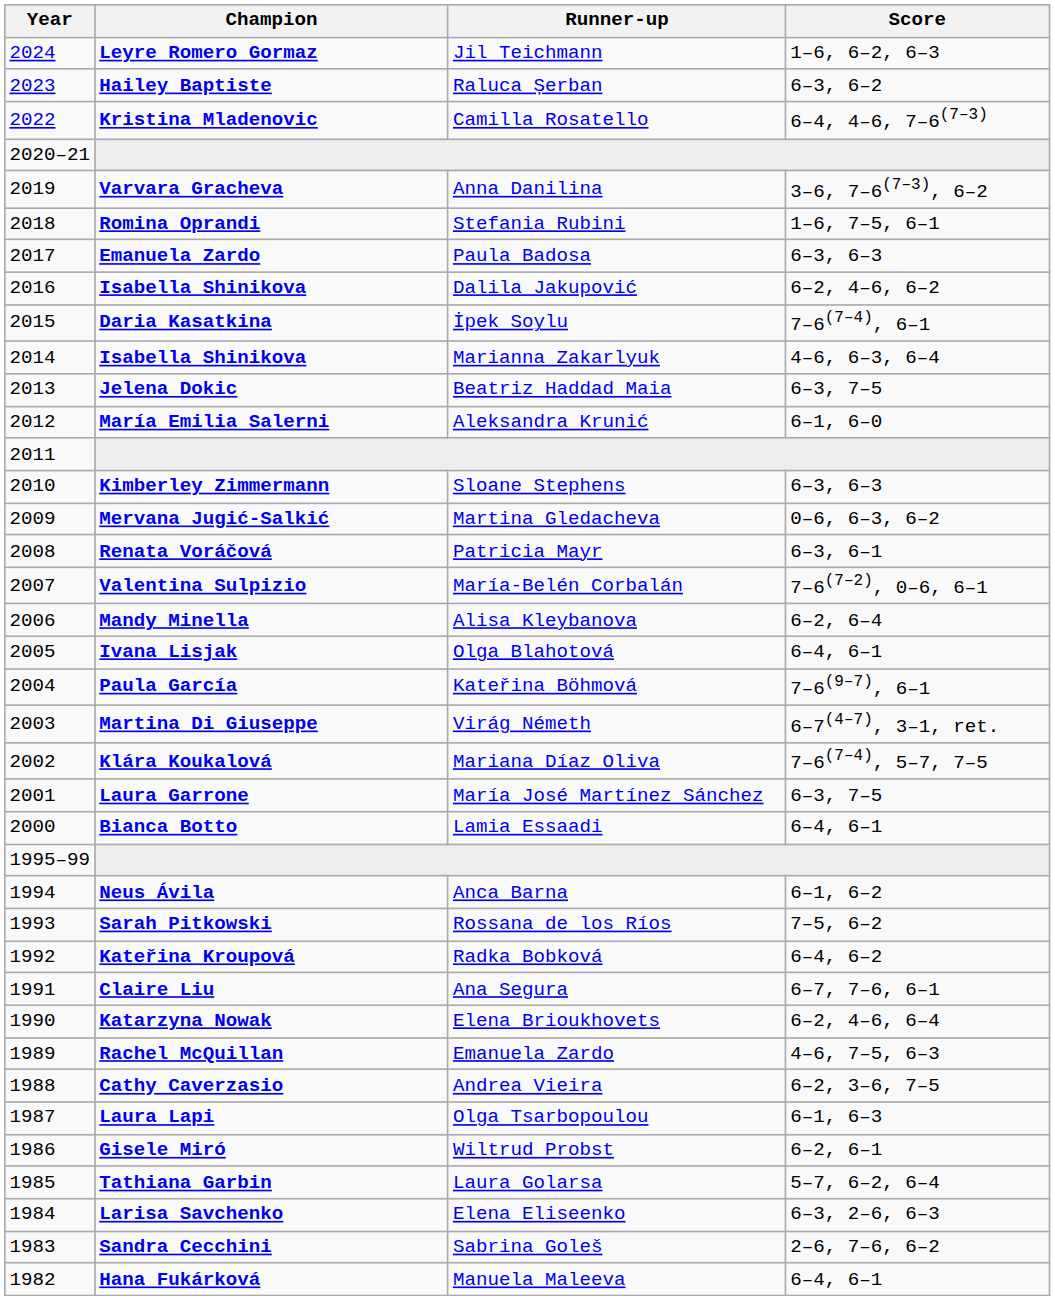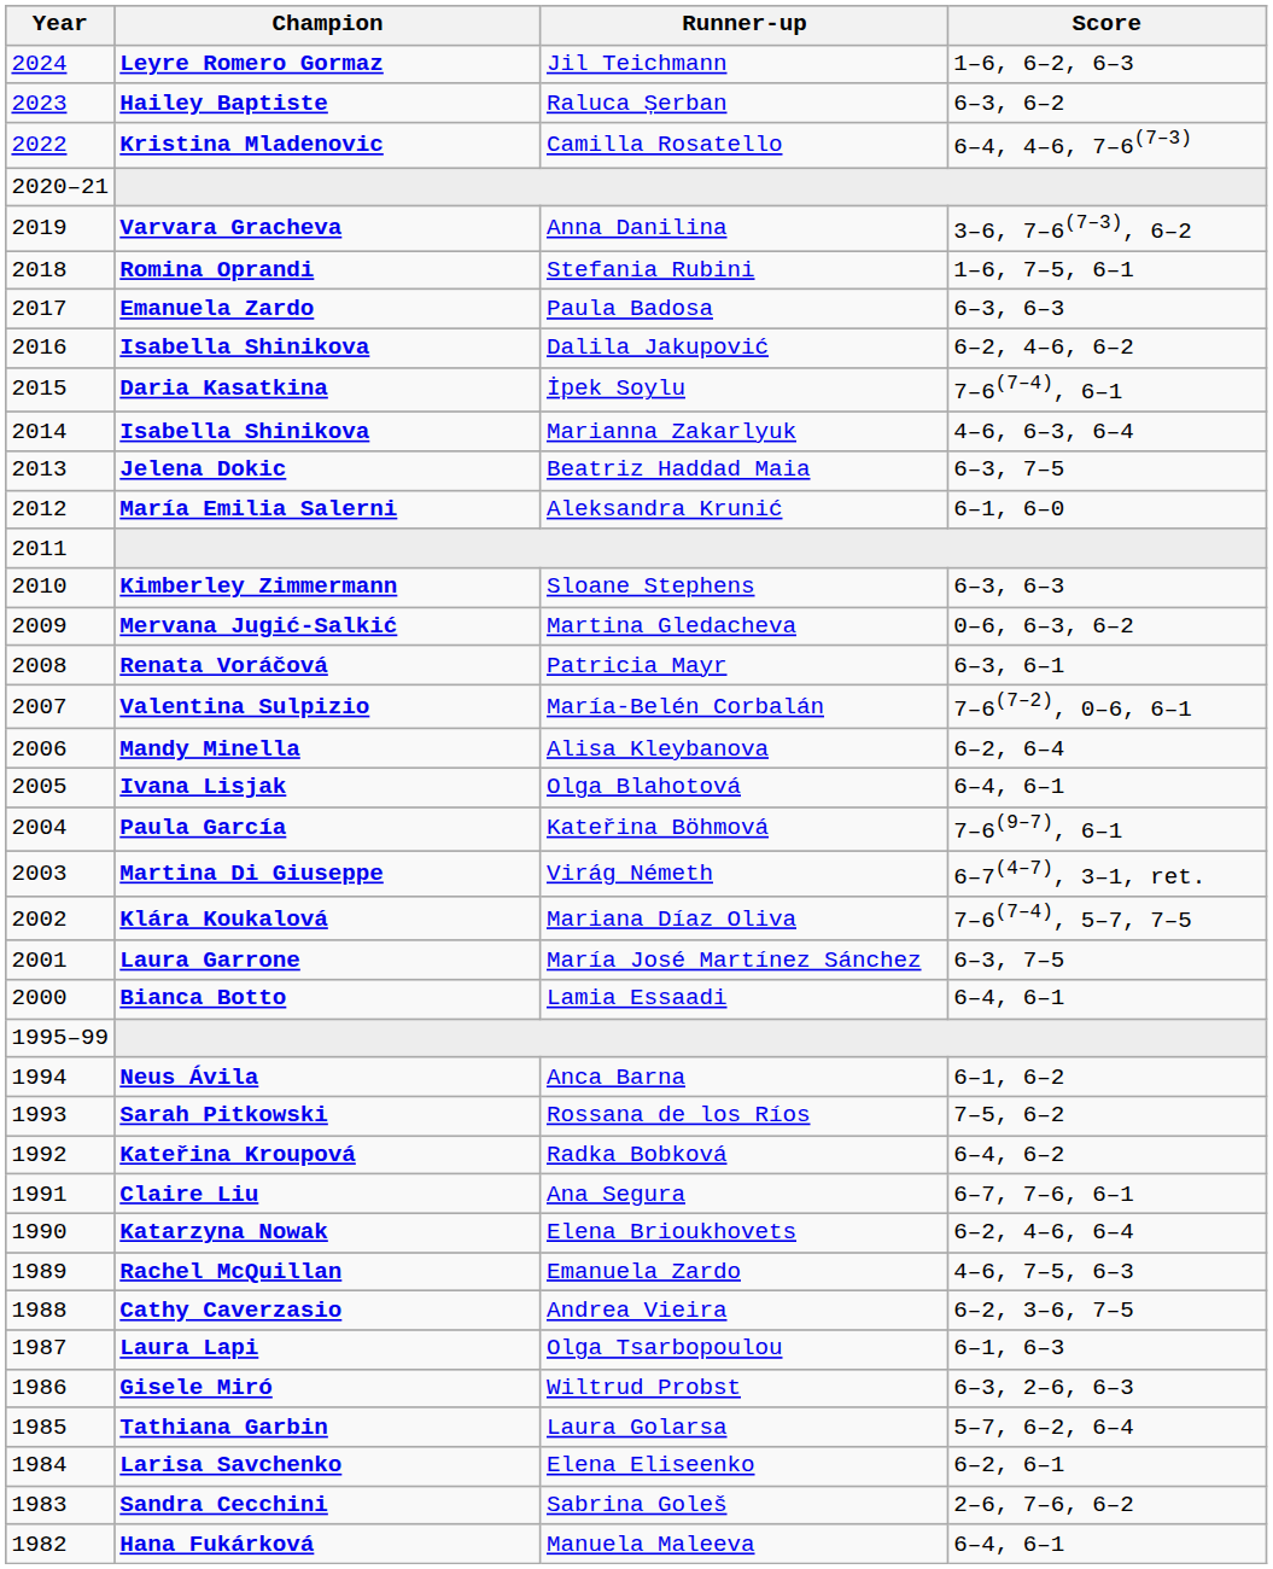 <table class="wikitable" style="font-size:90%">
 <tr>
 <th>Year</th>
 <th width="210">Champion</th>
 <th width="200">Runner-up</th>
 <th width="155">Score</th>
 </tr>
 <tr>
 <td><a href='#'>2024</a></td>
 <td><strong> <a href='#'>Leyre Romero Gormaz</a></strong></td>
 <td> <a href='#'>Jil Teichmann</a></td>
 <td>1–6, 6–2, 6–3</td>
 </tr>
 <tr>
 <td><a href='#'>2023</a></td>
 <td> <strong><a href='#'>Hailey Baptiste</a></strong></td>
 <td> <a href='#'>Raluca Șerban</a></td>
 <td>6–3, 6–2</td>
 </tr>
 <tr>
 <td><a href='#'>2022</a></td>
 <td> <strong><a href='#'>Kristina Mladenovic</a></strong></td>
 <td> <a href='#'>Camilla Rosatello</a></td>
 <td>6–4, 4–6, 7–6<sup>(7–3)</sup></td>
 </tr>
 <tr>
 <td>2020–21</td>
 <td colspan=3 bgcolor="#ededed"></td>
 </tr>
 <tr>
 <td>2019</td>
 <td> <strong><a href='#'>Varvara Gracheva</a></strong></td>
 <td> <a href='#'>Anna Danilina</a></td>
 <td>3–6, 7–6<sup>(7–3)</sup>, 6–2</td>
 </tr>
 <tr>
 <td>2018</td>
 <td> <strong><a href='#'>Romina Oprandi</a></strong></td>
 <td> <a href='#'>Stefania Rubini</a></td>
 <td>1–6, 7–5, 6–1</td>
 </tr>
 <tr>
 <td>2017</td>
 <td> <strong><a href='#'>Emanuela Zardo</a></strong></td>
 <td> <a href='#'>Paula Badosa</a></td>
 <td>6–3, 6–3</td>
 </tr>
 <tr>
 <td>2016</td>
 <td> <strong><a href='#'>Isabella Shinikova</a></strong></td>
 <td> <a href='#'>Dalila Jakupović</a></td>
 <td>6–2, 4–6, 6–2</td>
 </tr>
 <tr>
 <td>2015</td>
 <td> <strong><a href='#'>Daria Kasatkina</a></strong></td>
 <td> <a href='#'>İpek Soylu</a></td>
 <td>7–6<sup>(7–4)</sup>, 6–1</td>
 </tr>
 <tr>
 <td>2014</td>
 <td> <strong><a href='#'>Isabella Shinikova</a></strong></td>
 <td> <a href='#'>Marianna Zakarlyuk</a></td>
 <td>4–6, 6–3, 6–4</td>
 </tr>
 <tr>
 <td>2013</td>
 <td> <strong><a href='#'>Jelena Dokic</a></strong></td>
 <td> <a href='#'>Beatriz Haddad Maia</a></td>
 <td>6–3, 7–5</td>
 </tr>
 <tr>
 <td>2012</td>
 <td> <strong><a href='#'>María Emilia Salerni</a></strong></td>
 <td> <a href='#'>Aleksandra Krunić</a></td>
 <td>6–1, 6–0</td>
 </tr>
 <tr>
 <td>2011</td>
 <td colspan=3 bgcolor="#ededed"></td>
 </tr>
 <tr>
 <td>2010</td>
 <td> <strong><a href='#'>Kimberley Zimmermann</a></strong></td>
 <td> <a href='#'>Sloane Stephens</a></td>
 <td>6–3, 6–3</td>
 </tr>
 <tr>
 <td>2009</td>
 <td> <strong><a href='#'>Mervana Jugić-Salkić</a></strong></td>
 <td> <a href='#'>Martina Gledacheva</a></td>
 <td>0–6, 6–3, 6–2</td>
 </tr>
 <tr>
 <td>2008</td>
 <td> <strong><a href='#'>Renata Voráčová</a></strong></td>
 <td> <a href='#'>Patricia Mayr</a></td>
 <td>6–3, 6–1</td>
 </tr>
 <tr>
 <td>2007</td>
 <td> <strong><a href='#'>Valentina Sulpizio</a></strong></td>
 <td> <a href='#'>María-Belén Corbalán</a></td>
 <td>7–6<sup>(7–2)</sup>, 0–6, 6–1</td>
 </tr>
 <tr>
 <td>2006</td>
 <td> <strong><a href='#'>Mandy Minella</a></strong></td>
 <td> <a href='#'>Alisa Kleybanova</a></td>
 <td>6–2, 6–4</td>
 </tr>
 <tr>
 <td>2005</td>
 <td> <strong><a href='#'>Ivana Lisjak</a></strong></td>
 <td> <a href='#'>Olga Blahotová</a></td>
 <td>6–4, 6–1</td>
 </tr>
 <tr>
 <td>2004</td>
 <td> <strong><a href='#'>Paula García</a></strong></td>
 <td> <a href='#'>Kateřina Böhmová</a></td>
 <td>7–6<sup>(9–7)</sup>, 6–1</td>
 </tr>
 <tr>
 <td>2003</td>
 <td> <strong><a href='#'>Martina Di Giuseppe</a></strong></td>
 <td> <a href='#'>Virág Németh</a></td>
 <td>6–7<sup>(4–7)</sup>, 3–1, ret.</td>
 </tr>
 <tr>
 <td>2002</td>
 <td> <strong><a href='#'>Klára Koukalová</a></strong></td>
 <td> <a href='#'>Mariana Díaz Oliva</a></td>
 <td>7–6<sup>(7–4)</sup>, 5–7, 7–5</td>
 </tr>
 <tr>
 <td>2001</td>
 <td> <strong><a href='#'>Laura Garrone</a></strong></td>
 <td> <a href='#'>María José Martínez Sánchez</a></td>
 <td>6–3, 7–5</td>
 </tr>
 <tr>
 <td>2000</td>
 <td> <strong><a href='#'>Bianca Botto</a></strong></td>
 <td> <a href='#'>Lamia Essaadi</a></td>
 <td>6–4, 6–1</td>
 </tr>
 <tr>
 <td>1995–99</td>
 <td colspan=3 bgcolor="#ededed"></td>
 </tr>
 <tr>
 <td>1994</td>
 <td> <strong><a href='#'>Neus Ávila</a></strong></td>
 <td> <a href='#'>Anca Barna</a></td>
 <td>6–1, 6–2</td>
 </tr>
 <tr>
 <td>1993</td>
 <td> <strong><a href='#'>Sarah Pitkowski</a></strong></td>
 <td> <a href='#'>Rossana de los Ríos</a></td>
 <td>7–5, 6–2</td>
 </tr>
 <tr>
 <td>1992</td>
 <td> <strong><a href='#'>Kateřina Kroupová</a></strong></td>
 <td> <a href='#'>Radka Bobková</a></td>
 <td>6–4, 6–2</td>
 </tr>
 <tr>
 <td>1991</td>
 <td> <strong><a href='#'>Claire Liu</a></strong></td>
 <td> <a href='#'>Ana Segura</a></td>
 <td>6–7, 7–6, 6–1</td>
 </tr>
 <tr>
 <td>1990</td>
 <td> <strong><a href='#'>Katarzyna Nowak</a></strong></td>
 <td> <a href='#'>Elena Brioukhovets</a></td>
 <td>6–2, 4–6, 6–4</td>
 </tr>
 <tr>
 <td>1989</td>
 <td> <strong><a href='#'>Rachel McQuillan</a></strong></td>
 <td> <a href='#'>Emanuela Zardo</a></td>
 <td>4–6, 7–5, 6–3</td>
 </tr>
 <tr>
 <td>1988</td>
 <td> <strong><a href='#'>Cathy Caverzasio</a></strong></td>
 <td> <a href='#'>Andrea Vieira</a></td>
 <td>6–2, 3–6, 7–5</td>
 </tr>
 <tr>
 <td>1987</td>
 <td> <strong><a href='#'>Laura Lapi</a></strong></td>
 <td> <a href='#'>Olga Tsarbopoulou</a></td>
 <td>6–1, 6–3</td>
 </tr>
 <tr>
 <td>1986</td>
 <td> <strong><a href='#'>Gisele Miró</a></strong></td>
 <td> <a href='#'>Wiltrud Probst</a></td>
-<td>6–2, 6–1</td>
+<td>6–3, 2–6, 6–3</td>
 </tr>
 <tr>
 <td>1985</td>
 <td> <strong><a href='#'>Tathiana Garbin</a></strong></td>
 <td> <a href='#'>Laura Golarsa</a></td>
 <td>5–7, 6–2, 6–4</td>
 </tr>
 <tr>
 <td>1984</td>
 <td> <strong><a href='#'>Larisa Savchenko</a></strong></td>
 <td> <a href='#'>Elena Eliseenko</a></td>
-<td>6–3, 2–6, 6–3</td>
+<td>6–2, 6–1</td>
 </tr>
 <tr>
 <td>1983</td>
 <td> <strong><a href='#'>Sandra Cecchini</a></strong></td>
 <td> <a href='#'>Sabrina Goleš</a></td>
 <td>2–6, 7–6, 6–2</td>
 </tr>
 <tr>
 <td>1982</td>
 <td> <strong><a href='#'>Hana Fukárková</a></strong></td>
 <td> <a href='#'>Manuela Maleeva</a></td>
 <td>6–4, 6–1</td>
 </tr>
 </table>
